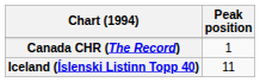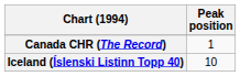 <table class="wikitable sortable plainrowheaders" style="text-align:center">
 <tr>
 <th>Chart (1994)</th>
 <th>Peak<br>position</th>
 </tr>
 <tr>
 </tr>
 <tr>
 </tr>
 <tr>
 <th scope="row">Canada CHR (<em><a href='#'>The Record</a></em>)</th>
 <td>1</td>
 </tr>
 <tr>
 <th scope="row">Iceland (<a href='#'>Íslenski Listinn Topp 40</a>)</th>
-<td>11</td>
+<td>10</td>
 </tr>
 </table>
